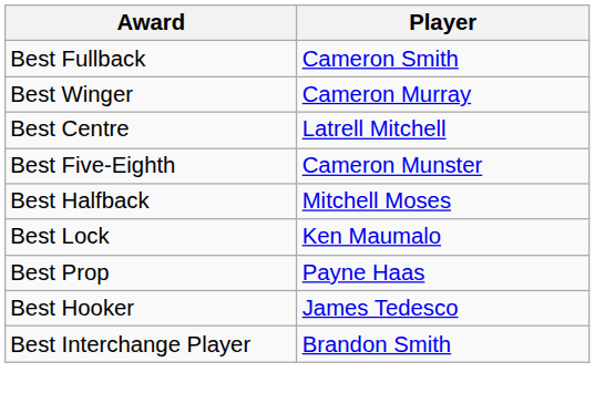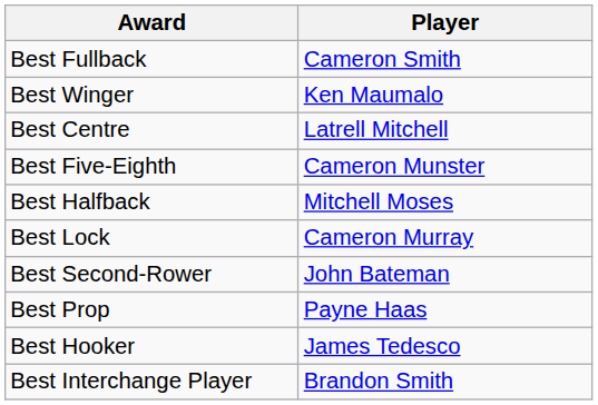 <table class="wikitable">
 <tr>
 <th width=200>Award</th>
 <th width=200 abbr="Player">Player</th>
 </tr>
 <tr>
 <td>Best Fullback</td>
 <td> <a href='#'>Cameron Smith</a></td>
 </tr>
 <tr>
 <td>Best Winger</td>
-<td> <a href='#'>Cameron Murray</a></td>
+<td> <a href='#'>Ken Maumalo</a></td>
 </tr>
 <tr>
 <td>Best Centre</td>
 <td> <a href='#'>Latrell Mitchell</a></td>
 </tr>
 <tr>
 <td>Best Five-Eighth</td>
 <td> <a href='#'>Cameron Munster</a></td>
 </tr>
 <tr>
 <td>Best Halfback</td>
 <td> <a href='#'>Mitchell Moses</a></td>
 </tr>
 <tr>
 <td>Best Lock</td>
-<td> <a href='#'>Ken Maumalo</a></td>
+<td> <a href='#'>Cameron Murray</a></td>
+</tr>
+<tr>
+<td>Best Second-Rower</td>
+<td> <a href='#'>John Bateman</a></td>
 </tr>
 <tr>
 <td>Best Prop</td>
 <td> <a href='#'>Payne Haas</a></td>
 </tr>
 <tr>
 <td>Best Hooker</td>
 <td> <a href='#'>James Tedesco</a></td>
 </tr>
 <tr>
 <td>Best Interchange Player</td>
 <td> <a href='#'>Brandon Smith</a></td>
 </tr>
 </table>
